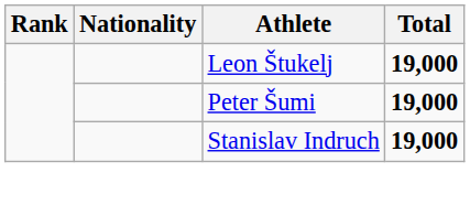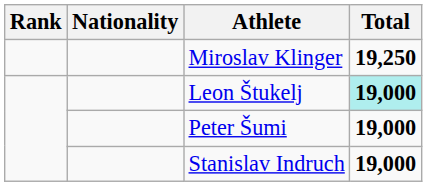 <table class="wikitable">
 <tr>
 <th>Rank</th>
 <th>Nationality</th>
 <th>Athlete</th>
 <th>Total</th>
 </tr>
 <tr>
+<td></td>
+<td></td>
+<td><a href='#'>Miroslav Klinger</a></td>
+<td><strong>19,250</strong></td>
+</tr>
+<tr>
 <td rowspan="3"></td>
 <td></td>
 <td><a href='#'>Leon Štukelj</a></td>
-<td><strong>19,000</strong></td>
+<td style="background: paleturquoise;"><strong>19,000</strong></td>
 </tr>
 <tr>
 <td></td>
 <td><a href='#'>Peter Šumi</a></td>
 <td><strong>19,000</strong></td>
 </tr>
 <tr>
 <td></td>
 <td><a href='#'>Stanislav Indruch</a></td>
 <td><strong>19,000</strong></td>
 </tr>
 </table>
